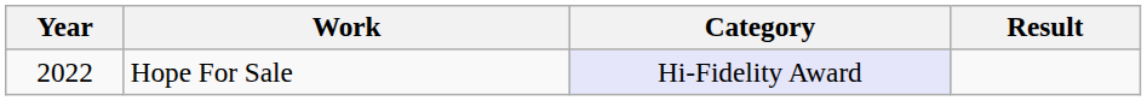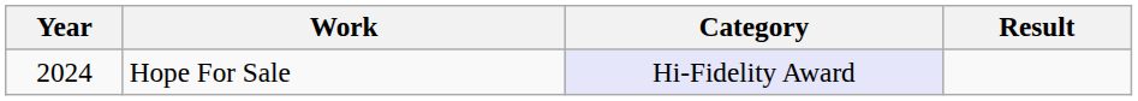 <table class="wikitable plainrowheaders">
 <tr>
 <th scope="col" style="width:60px;" ,>Year</th>
 <th scope="col" style="width:246px;" ,>Work</th>
 <th scope="col" style="width:210px;" ,>Category</th>
 <th scope="col" style="width:100px;" ,>Result</th>
 </tr>
 <tr>
-<td style="text-align:center;">2022</td>
+<td style="text-align:center;">2024</td>
 <td>Hope For Sale</td>
 <td style="background: lavender; text-align:center;">Hi-Fidelity Award</td>
 <td></td>
 </tr>
 </table>
